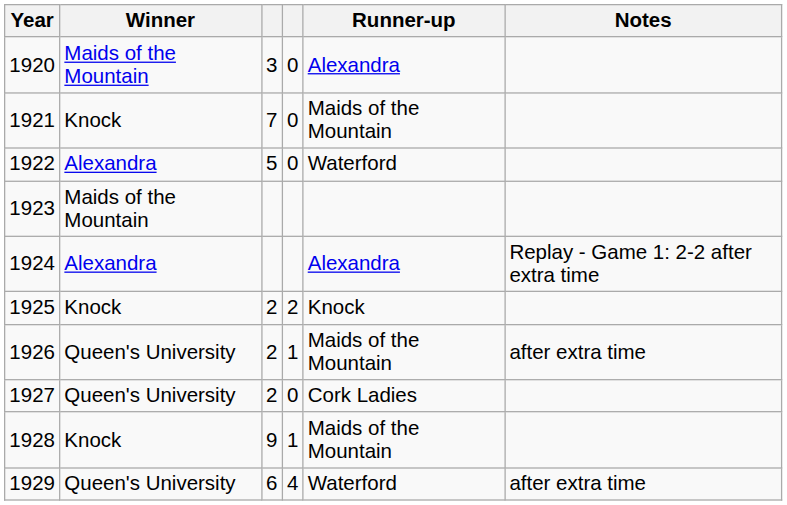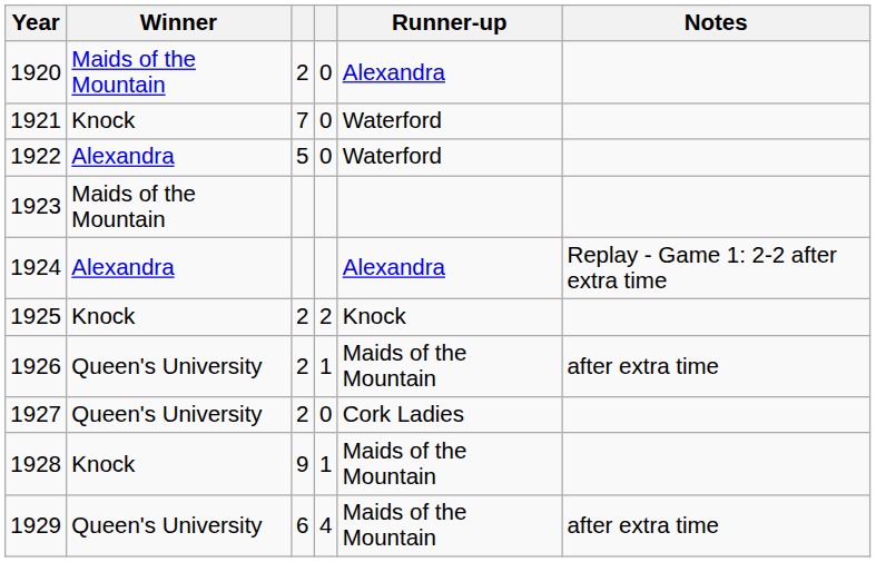 <table class="wikitable">
 <tr>
 <th>Year</th>
 <th>Winner</th>
 <th></th>
 <th></th>
 <th>Runner-up</th>
 <th>Notes</th>
 </tr>
 <tr>
 <td align="center">1920</td>
 <td width=190><a href='#'>Maids of the Mountain</a></td>
-<td align="center">3</td>
+<td align="center">2</td>
 <td align="center">0</td>
 <td><a href='#'>Alexandra</a></td>
 <td width=290></td>
 </tr>
 <tr>
 <td align="center">1921</td>
 <td>Knock</td>
 <td align="center">7</td>
 <td align="center">0</td>
-<td>Maids of the Mountain</td>
+<td>Waterford</td>
 <td></td>
 </tr>
 <tr>
 <td align="center">1922</td>
 <td><a href='#'>Alexandra</a></td>
 <td align="center">5</td>
 <td align="center">0</td>
 <td>Waterford</td>
 <td></td>
 </tr>
 <tr>
 <td align="center">1923</td>
 <td>Maids of the Mountain</td>
 <td align="center"></td>
 <td align="center"></td>
 <td></td>
 <td></td>
 </tr>
 <tr>
 <td align="center">1924</td>
 <td><a href='#'>Alexandra</a></td>
 <td align="center"></td>
 <td align="center"></td>
 <td><a href='#'>Alexandra</a></td>
 <td>Replay - Game 1: 2-2 after extra time</td>
 </tr>
 <tr>
 <td align="center">1925</td>
 <td>Knock</td>
 <td align="center">2</td>
 <td align="center">2</td>
 <td width=190>Knock</td>
 <td></td>
 </tr>
 <tr>
 <td align="center">1926</td>
 <td>Queen's University</td>
 <td align="center">2</td>
 <td align="center">1</td>
 <td>Maids of the Mountain</td>
 <td>after extra time</td>
 </tr>
 <tr>
 <td align="center">1927</td>
 <td>Queen's University</td>
 <td align="center">2</td>
 <td align="center">0</td>
 <td>Cork Ladies</td>
 <td></td>
 </tr>
 <tr>
 <td align="center">1928</td>
 <td>Knock</td>
 <td align="center">9</td>
 <td align="center">1</td>
 <td>Maids of the Mountain</td>
 <td></td>
 </tr>
 <tr>
 <td align="center">1929</td>
 <td>Queen's University</td>
 <td align="center">6</td>
 <td align="center">4</td>
-<td>Waterford</td>
+<td>Maids of the Mountain</td>
 <td>after extra time</td>
 </tr>
 </table>
